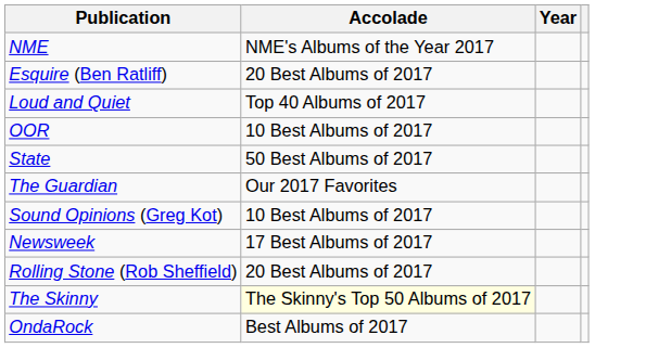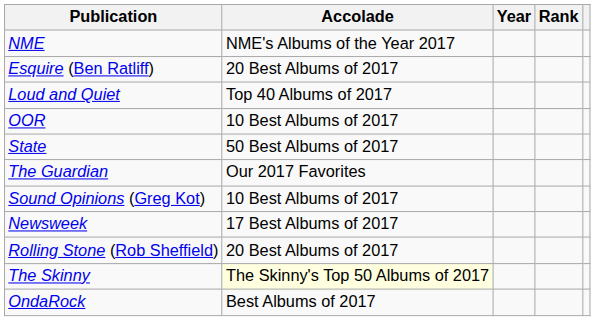 <table class="sortable wikitable">
 <tr>
 <th>Publication</th>
 <th>Accolade</th>
 <th>Year</th>
+<th>Rank</th>
 <th class="unsortable"></th>
 </tr>
 <tr>
 <td><em><a href='#'>NME</a></em></td>
 <td>NME's Albums of the Year 2017</td>
+<td></td>
 <td></td>
 <td></td>
 </tr>
 <tr>
 <td><em><a href='#'>Esquire</a></em> (<a href='#'>Ben Ratliff</a>)</td>
 <td>20 Best Albums of 2017</td>
 <td></td>
 <td></td>
+<td></td>
 </tr>
 <tr>
 <td><em><a href='#'>Loud and Quiet</a></em></td>
 <td>Top 40 Albums of 2017</td>
+<td></td>
 <td></td>
 <td></td>
 </tr>
 <tr>
 <td><em><a href='#'>OOR</a></em></td>
 <td>10 Best Albums of 2017</td>
 <td></td>
 <td></td>
+<td></td>
 </tr>
 <tr>
 <td><em><a href='#'>State</a></em></td>
 <td>50 Best Albums of 2017</td>
+<td></td>
 <td></td>
 <td></td>
 </tr>
 <tr>
 <td><em><a href='#'>The Guardian</a></em></td>
 <td>Our 2017 Favorites</td>
 <td></td>
 <td></td>
+<td></td>
 </tr>
 <tr>
 <td><em><a href='#'>Sound Opinions</a></em> (<a href='#'>Greg Kot</a>)</td>
 <td>10 Best Albums of 2017</td>
+<td></td>
 <td></td>
 <td></td>
 </tr>
 <tr>
 <td><em><a href='#'>Newsweek</a></em></td>
 <td>17 Best Albums of 2017</td>
 <td></td>
 <td></td>
+<td></td>
 </tr>
 <tr>
 <td><em><a href='#'>Rolling Stone</a></em> (<a href='#'>Rob Sheffield</a>)</td>
 <td>20 Best Albums of 2017</td>
+<td></td>
 <td></td>
 <td></td>
 </tr>
 <tr>
 <td><a href='#'><em>The Skinny</em></a></td>
 <td style="background: lightyellow;">The Skinny's Top 50 Albums of 2017</td>
 <td></td>
 <td></td>
+<td></td>
 </tr>
 <tr>
 <td><em><a href='#'>OndaRock</a></em></td>
 <td>Best Albums of 2017</td>
 <td></td>
 <td></td>
+<td></td>
 </tr>
 </table>
